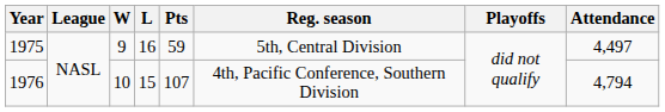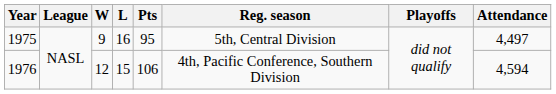 <table class="wikitable" style="text-align:center">
 <tr>
 <th>Year</th>
 <th>League</th>
 <th>W</th>
 <th>L</th>
 <th>Pts</th>
 <th>Reg. season</th>
 <th>Playoffs</th>
 <th>Attendance</th>
 </tr>
 <tr>
 <td>1975</td>
 <td rowspan=2>NASL</td>
 <td>9</td>
 <td>16</td>
-<td>59</td>
+<td>95</td>
 <td>5th, Central Division</td>
 <td rowspan=2><em>did not qualify</em></td>
 <td>4,497</td>
 </tr>
 <tr>
 <td>1976</td>
-<td>10</td>
+<td>12</td>
 <td>15</td>
-<td>107</td>
+<td>106</td>
 <td>4th, Pacific Conference, Southern Division</td>
-<td>4,794</td>
+<td>4,594</td>
 </tr>
 </table>
